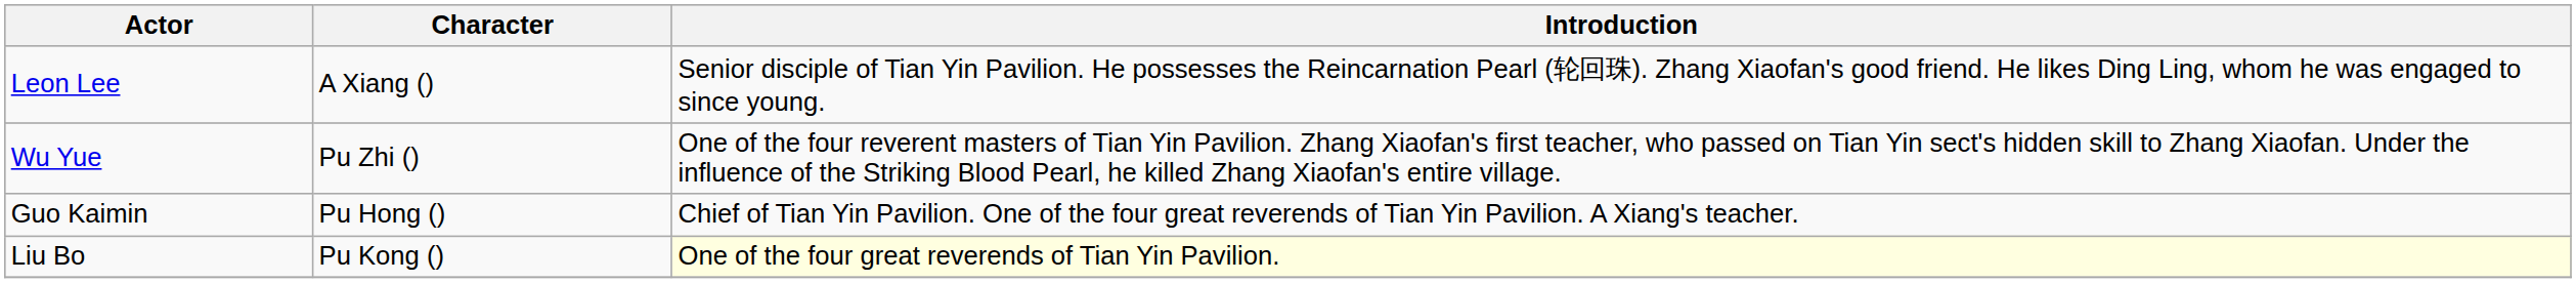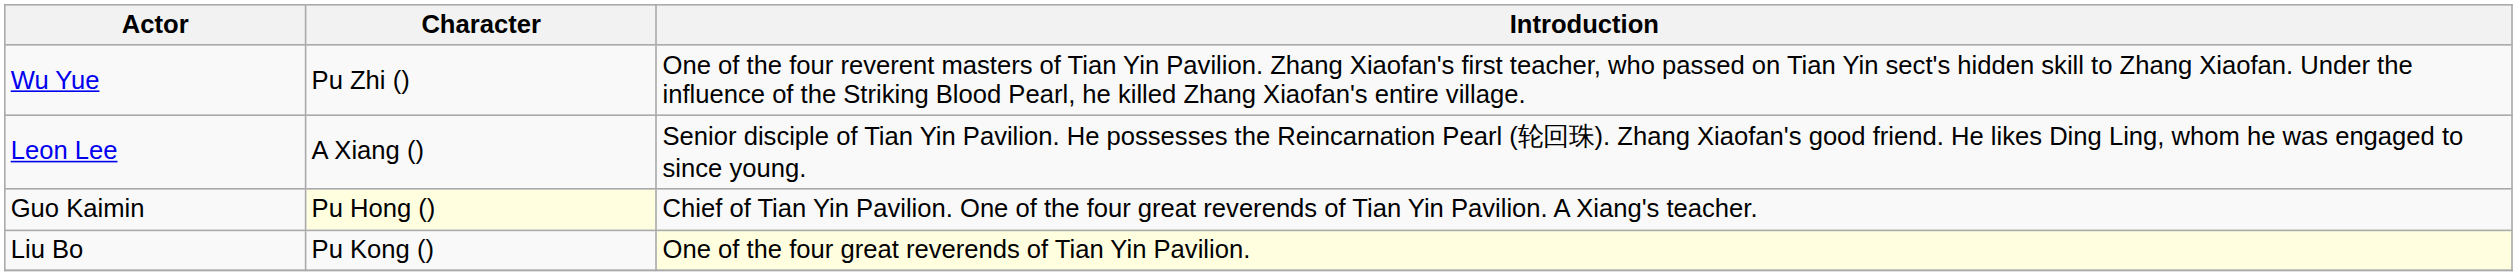 <table class="wikitable">
 <tr>
 <th style="width:12%">Actor</th>
 <th style="width:14%">Character</th>
 <th>Introduction</th>
 </tr>
 <tr>
+<td><a href='#'>Wu Yue</a></td>
+<td>Pu Zhi ()</td>
+<td>One of the four reverent masters of Tian Yin Pavilion. Zhang Xiaofan's first teacher, who passed on Tian Yin sect's hidden skill to Zhang Xiaofan. Under the influence of the Striking Blood Pearl, he killed Zhang Xiaofan's entire village.</td>
+</tr>
+<tr>
 <td><a href='#'>Leon Lee</a></td>
 <td>A Xiang ()</td>
 <td>Senior disciple of Tian Yin Pavilion. He possesses the Reincarnation Pearl (轮回珠). Zhang Xiaofan's good friend. He likes Ding Ling, whom he was engaged to since young.</td>
 </tr>
 <tr>
-<td><a href='#'>Wu Yue</a></td>
-<td>Pu Zhi ()</td>
-<td>One of the four reverent masters of Tian Yin Pavilion. Zhang Xiaofan's first teacher, who passed on Tian Yin sect's hidden skill to Zhang Xiaofan. Under the influence of the Striking Blood Pearl, he killed Zhang Xiaofan's entire village.</td>
-</tr>
-<tr>
 <td>Guo Kaimin</td>
-<td>Pu Hong ()</td>
+<td style="background: lightyellow;">Pu Hong ()</td>
 <td>Chief of Tian Yin Pavilion. One of the four great reverends of Tian Yin Pavilion. A Xiang's teacher.</td>
 </tr>
 <tr>
 <td>Liu Bo</td>
 <td>Pu Kong ()</td>
 <td style="background: lightyellow;">One of the four great reverends of Tian Yin Pavilion.</td>
 </tr>
 <tr>
 </tr>
 </table>
